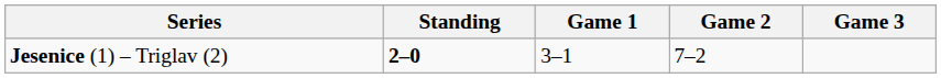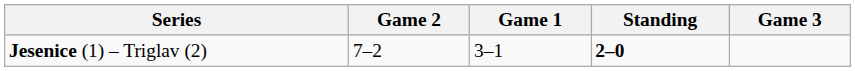 <table class="wikitable" width="700px">
 <tr style="background-color:#c0c0c0;">
 <th>Series</th>
+<th>Game 2</th>
+<th>Game 1</th>
 <th>Standing</th>
-<th>Game 1</th>
-<th>Game 2</th>
 <th>Game 3</th>
 </tr>
 <tr>
 <td><strong>Jesenice</strong> (1) – Triglav (2)</td>
+<td>7–2</td>
+<td>3–1</td>
 <td><strong>2–0</strong></td>
-<td>3–1</td>
-<td>7–2</td>
 <td></td>
 </tr>
 </table>
